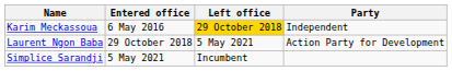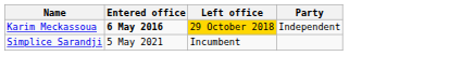 <table class="wikitable">
 <tr>
 <th>Name</th>
 <th>Entered office</th>
 <th>Left office</th>
 <th>Party</th>
 </tr>
 <tr>
 <td><a href='#'>Karim Meckassoua</a></td>
-<td>6 May 2016</td>
+<td><strong>6 May 2016</strong></td>
 <td style="background: gold;">29 October 2018</td>
 <td> Independent</td>
-</tr>
-<tr>
-<td><a href='#'>Laurent Ngon Baba</a></td>
-<td>29 October 2018</td>
-<td>5 May 2021</td>
-<td>Action Party for Development</td>
 </tr>
 <tr>
 <td><a href='#'>Simplice Sarandji</a></td>
 <td>5 May 2021</td>
 <td>Incumbent</td>
 <td></td>
 </tr>
 </table>
